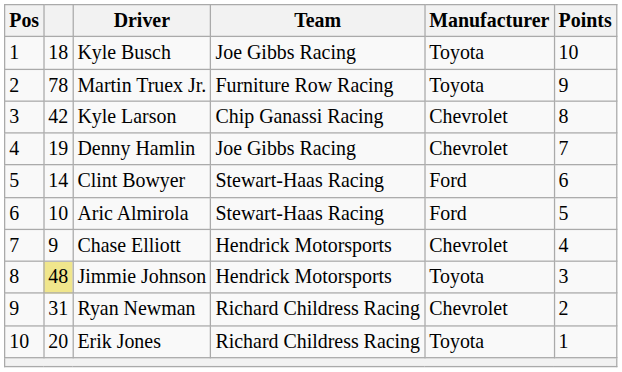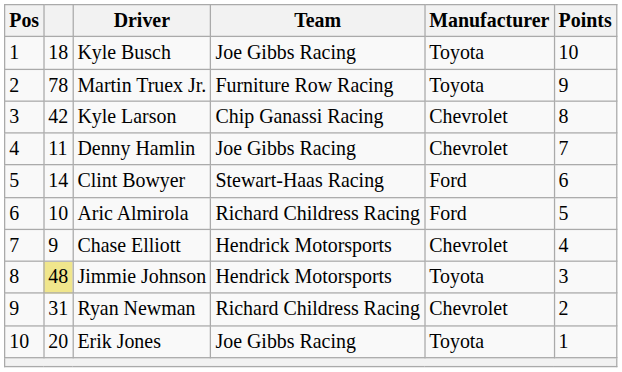 <table class="wikitable" style="font-size:98%">
 <tr>
 <th>Pos</th>
 <th></th>
 <th>Driver</th>
 <th>Team</th>
 <th>Manufacturer</th>
 <th>Points</th>
 </tr>
 <tr>
 <td>1</td>
 <td>18</td>
 <td>Kyle Busch</td>
 <td>Joe Gibbs Racing</td>
 <td>Toyota</td>
 <td>10</td>
 </tr>
 <tr>
 <td>2</td>
 <td>78</td>
 <td>Martin Truex Jr.</td>
 <td>Furniture Row Racing</td>
 <td>Toyota</td>
 <td>9</td>
 </tr>
 <tr>
 <td>3</td>
 <td>42</td>
 <td>Kyle Larson</td>
 <td>Chip Ganassi Racing</td>
 <td>Chevrolet</td>
 <td>8</td>
 </tr>
 <tr>
 <td>4</td>
-<td>19</td>
+<td>11</td>
 <td>Denny Hamlin</td>
 <td>Joe Gibbs Racing</td>
 <td>Chevrolet</td>
 <td>7</td>
 </tr>
 <tr>
 <td>5</td>
 <td>14</td>
 <td>Clint Bowyer</td>
 <td>Stewart-Haas Racing</td>
 <td>Ford</td>
 <td>6</td>
 </tr>
 <tr>
 <td>6</td>
 <td>10</td>
 <td>Aric Almirola</td>
-<td>Stewart-Haas Racing</td>
+<td>Richard Childress Racing</td>
 <td>Ford</td>
 <td>5</td>
 </tr>
 <tr>
 <td>7</td>
 <td>9</td>
 <td>Chase Elliott</td>
 <td>Hendrick Motorsports</td>
 <td>Chevrolet</td>
 <td>4</td>
 </tr>
 <tr>
 <td>8</td>
 <td style="background: khaki;">48</td>
 <td>Jimmie Johnson</td>
 <td>Hendrick Motorsports</td>
 <td>Toyota</td>
 <td>3</td>
 </tr>
 <tr>
 <td>9</td>
 <td>31</td>
 <td>Ryan Newman</td>
 <td>Richard Childress Racing</td>
 <td>Chevrolet</td>
 <td>2</td>
 </tr>
 <tr>
 <td>10</td>
 <td>20</td>
 <td>Erik Jones</td>
-<td>Richard Childress Racing</td>
+<td>Joe Gibbs Racing</td>
 <td>Toyota</td>
 <td>1</td>
 </tr>
 <tr>
 <th colspan="6"></th>
 </tr>
 </table>
